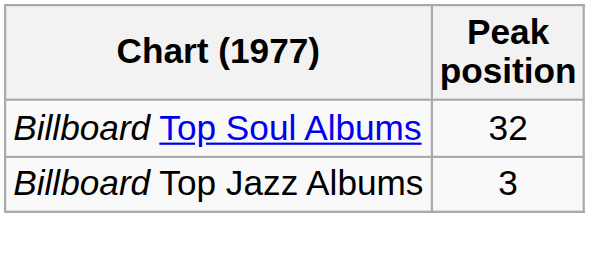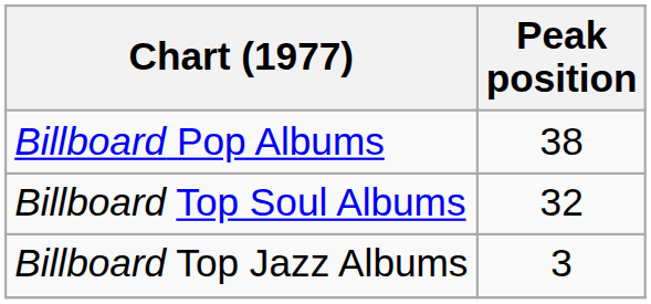 <table class="wikitable">
 <tr>
 <th>Chart (1977)</th>
 <th>Peak<br>position</th>
+</tr>
+<tr>
+<td><a href='#'><em>Billboard</em> Pop Albums</a></td>
+<td align=center>38</td>
 </tr>
 <tr>
 <td><em>Billboard</em> <a href='#'>Top Soul Albums</a></td>
 <td align=center>32</td>
 </tr>
 <tr>
 <td><em>Billboard</em> Top Jazz Albums</td>
 <td align=center>3</td>
 </tr>
 <tr>
 </tr>
 </table>
